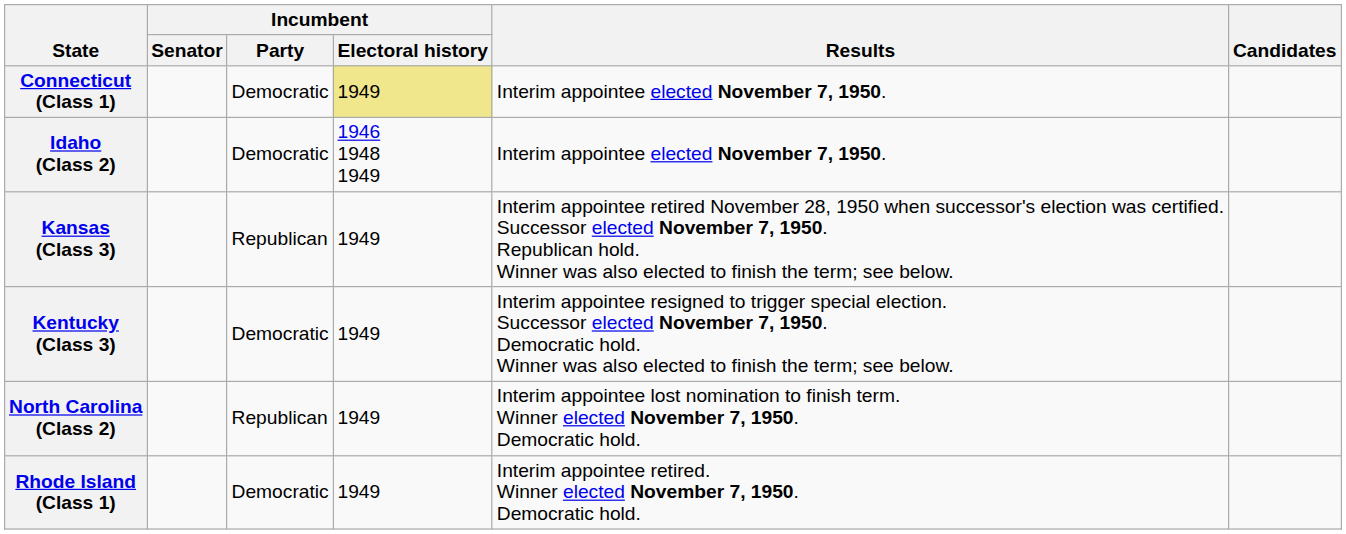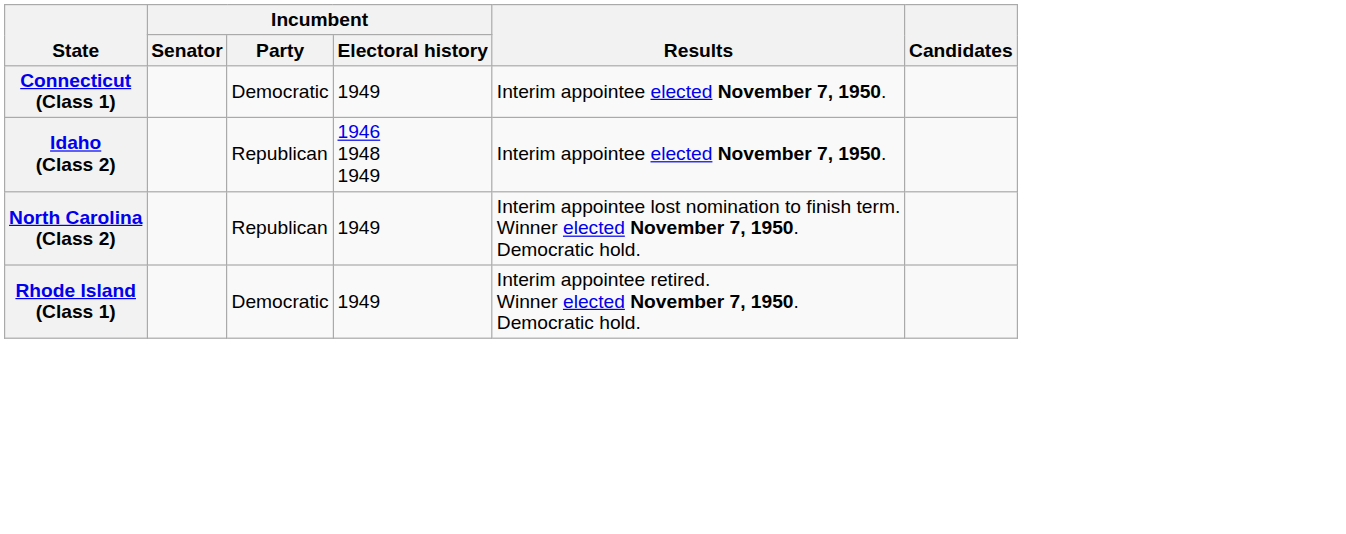 <table class="wikitable sortable">
 <tr valign=bottom>
 <th rowspan=2>State<br></th>
 <th colspan=3>Incumbent</th>
 <th rowspan=2>Results<br></th>
 <th rowspan=2>Candidates</th>
 </tr>
 <tr>
 <th>Senator</th>
 <th>Party</th>
 <th>Electoral history</th>
 </tr>
 <tr>
 <th><a href='#'>Connecticut</a><br>(Class 1)</th>
 <td></td>
 <td>Democratic</td>
-<td style="background: khaki;">1949 </td>
+<td>1949 </td>
 <td>Interim appointee <a href='#'>elected</a> <strong>November 7, 1950</strong>.</td>
 <td nowrap></td>
 </tr>
 <tr>
 <th><a href='#'>Idaho</a><br>(Class 2)</th>
 <td></td>
-<td>Democratic</td>
+<td>Republican</td>
 <td><a href='#'>1946 </a><br>1948 <br>1949 </td>
 <td>Interim appointee <a href='#'>elected</a> <strong>November 7, 1950</strong>.</td>
-<td nowrap></td>
-</tr>
-<tr>
-<th><a href='#'>Kansas</a><br>(Class 3)</th>
-<td></td>
-<td>Republican</td>
-<td>1949 </td>
-<td>Interim appointee retired November 28, 1950 when successor's election was certified.<br>Successor <a href='#'>elected</a> <strong>November 7, 1950</strong>.<br>Republican hold.<br>Winner was also elected to finish the term; see below.</td>
-<td nowrap></td>
-</tr>
-<tr>
-<th><a href='#'>Kentucky</a><br>(Class 3)</th>
-<td></td>
-<td>Democratic</td>
-<td>1949 </td>
-<td>Interim appointee resigned to trigger special election.<br>Successor <a href='#'>elected</a> <strong>November 7, 1950</strong>.<br>Democratic hold.<br>Winner was also elected to finish the term; see below.</td>
 <td nowrap></td>
 </tr>
 <tr>
 <th><a href='#'>North Carolina</a><br>(Class 2)</th>
 <td></td>
 <td>Republican</td>
 <td>1949 </td>
 <td>Interim appointee lost nomination to finish term.<br>Winner <a href='#'>elected</a> <strong>November 7, 1950</strong>.<br>Democratic hold.</td>
 <td nowrap></td>
 </tr>
 <tr>
 <th><a href='#'>Rhode Island</a><br>(Class 1)</th>
 <td></td>
 <td>Democratic</td>
 <td>1949 </td>
 <td>Interim appointee retired.<br>Winner <a href='#'>elected</a> <strong>November 7, 1950</strong>.<br>Democratic hold.</td>
 <td nowrap></td>
 </tr>
 </table>
